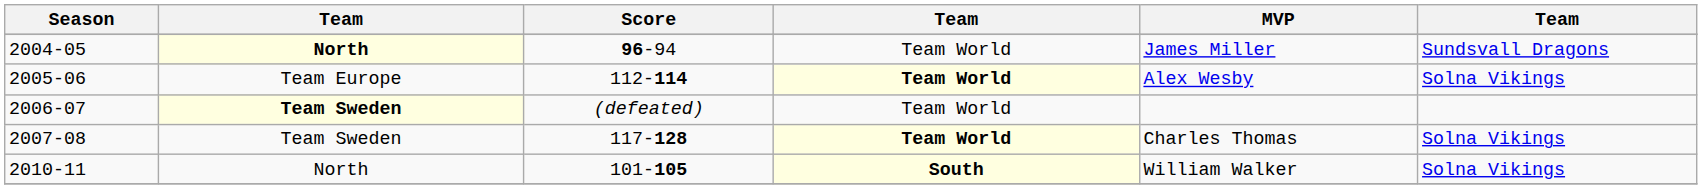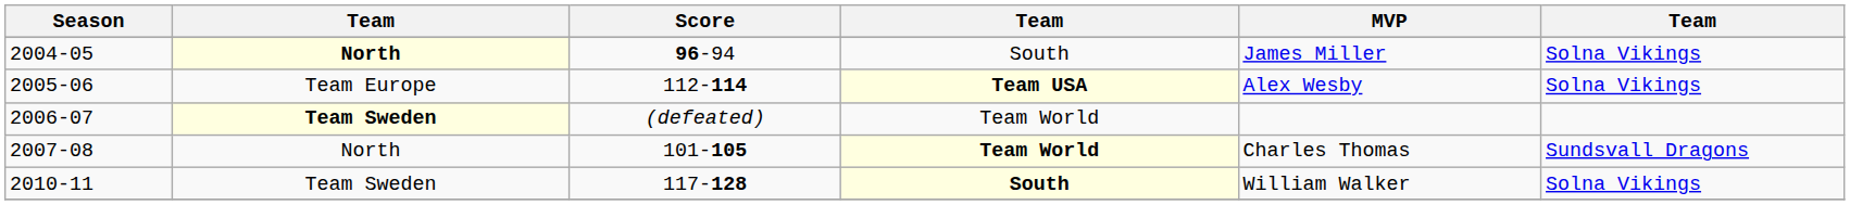 <table class="wikitable sortable" width=95%>
 <tr bgcolor=>
 <th width=40>Season</th>
 <th width=120>Team</th>
 <th width=80>Score</th>
 <th width=120>Team</th>
 <th width=90>MVP</th>
 <th width=90>Team</th>
 </tr>
 <tr>
 </tr>
 <tr>
 <td>2004-05</td>
 <td bgcolor=lightyellow align="center"><strong>North</strong></td>
 <td align="center"><strong>96</strong>-94</td>
-<td align="center">Team World</td>
+<td align="center">South</td>
 <td align="left"> <a href='#'>James Miller</a></td>
-<td align="left"><a href='#'>Sundsvall Dragons</a></td>
+<td align="left"><a href='#'>Solna Vikings</a></td>
 </tr>
 <tr>
 <td>2005-06</td>
 <td align="center">Team Europe</td>
 <td align="center">112-<strong>114</strong></td>
-<td bgcolor=lightyellow align="center"><strong>Team World</strong></td>
+<td bgcolor=lightyellow align="center"><strong>Team USA</strong></td>
 <td align="left"> <a href='#'>Alex Wesby</a></td>
 <td align="left"><a href='#'>Solna Vikings</a></td>
 </tr>
 <tr>
 <td>2006-07</td>
 <td bgcolor=lightyellow align="center"><strong>Team Sweden</strong></td>
 <td align="center"><em>(defeated)</em></td>
 <td align="center">Team World</td>
 <td align="left"></td>
 <td align="left"></td>
 </tr>
 <tr>
 <td>2007-08</td>
-<td align="center">Team Sweden</td>
-<td align="center">117-<strong>128</strong></td>
+<td align="center">North</td>
+<td align="center">101-<strong>105</strong></td>
 <td bgcolor=lightyellow align="center"><strong>Team World</strong></td>
 <td align="left"> Charles Thomas</td>
-<td align="left"><a href='#'>Solna Vikings</a></td>
+<td align="left"><a href='#'>Sundsvall Dragons</a></td>
 </tr>
 <tr>
 <td>2010-11 </td>
-<td align="center">North</td>
-<td align="center">101-<strong>105</strong></td>
+<td align="center">Team Sweden</td>
+<td align="center">117-<strong>128</strong></td>
 <td bgcolor=lightyellow align="center"><strong>South</strong></td>
 <td align="left"> William Walker</td>
 <td align="left"><a href='#'>Solna Vikings</a></td>
 </tr>
 <tr>
 </tr>
 </table>
